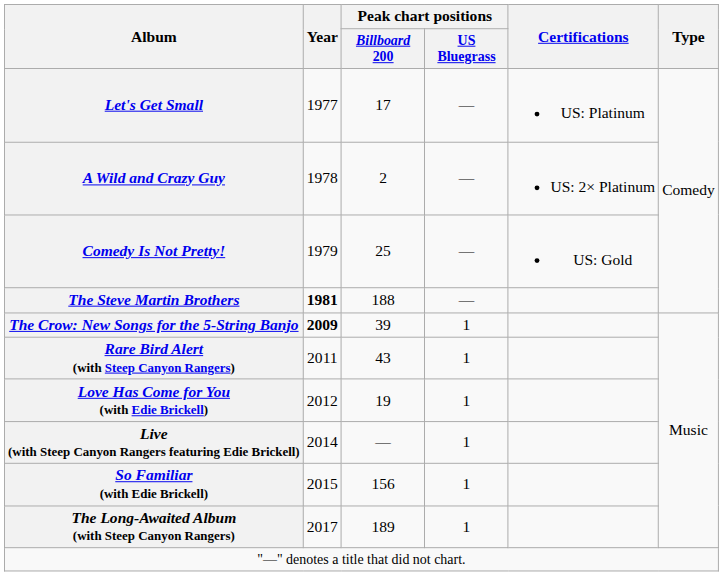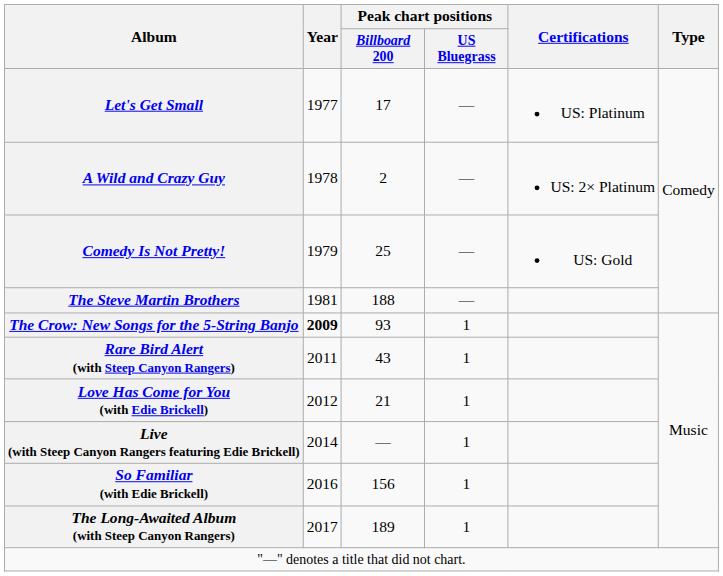 <table class="wikitable plainrowheaders" style="text-align:center;">
 <tr>
 <th scope="col" rowspan="2">Album</th>
 <th scope="col" rowspan="2">Year</th>
 <th scope="col" colspan="2">Peak chart positions</th>
 <th scope="col" rowspan="2"><a href='#'>Certifications</a><br></th>
 <th rowspan="2">Type</th>
 </tr>
 <tr>
 <th scope="col" style="width:5.5em;font-size:90%;"><a href='#'><em>Billboard</em> 200</a><br></th>
 <th scope="col" style="width:5.5em;font-size:90%;"><a href='#'>US Bluegrass</a><br></th>
 </tr>
 <tr>
 <th scope="row"><em><a href='#'>Let's Get Small</a></em></th>
 <td>1977</td>
 <td>17</td>
 <td>—</td>
 <td><br><ul><li>US: Platinum</li></ul></td>
 <td rowspan="4">Comedy</td>
 </tr>
 <tr>
 <th scope="row"><em><a href='#'>A Wild and Crazy Guy</a></em></th>
 <td>1978</td>
 <td>2</td>
 <td>—</td>
 <td><br><ul><li>US: 2× Platinum</li></ul></td>
 </tr>
 <tr>
 <th scope="row"><em><a href='#'>Comedy Is Not Pretty!</a></em></th>
 <td>1979</td>
 <td>25</td>
 <td>—</td>
 <td><br><ul><li>US: Gold</li></ul></td>
 </tr>
 <tr>
 <th scope="row"><em><a href='#'>The Steve Martin Brothers</a></em></th>
-<td><strong>1981</strong></td>
+<td>1981</td>
 <td>188</td>
 <td>—</td>
 <td></td>
 </tr>
 <tr>
 <th scope="row"><em><a href='#'>The Crow: New Songs for the 5-String Banjo</a></em></th>
 <td><strong>2009</strong></td>
-<td>39</td>
+<td>93</td>
 <td>1</td>
 <td></td>
 <td rowspan="6">Music</td>
 </tr>
 <tr>
 <th scope="row"><em><a href='#'>Rare Bird Alert</a></em><br> <small>(with <a href='#'>Steep Canyon Rangers</a>)</small></th>
 <td>2011</td>
 <td>43</td>
 <td>1</td>
 <td></td>
 </tr>
 <tr>
 <th scope="row"><em><a href='#'>Love Has Come for You</a></em><br> <small>(with <a href='#'>Edie Brickell</a>)</small></th>
 <td>2012</td>
-<td>19</td>
+<td>21</td>
 <td>1</td>
 <td></td>
 </tr>
 <tr>
 <th scope="row"><em>Live</em><br> <small>(with Steep Canyon Rangers featuring Edie Brickell)</small></th>
 <td>2014</td>
 <td>—</td>
 <td>1</td>
 <td></td>
 </tr>
 <tr>
 <th scope="row"><em><a href='#'>So Familiar</a></em><br> <small>(with Edie Brickell)</small></th>
-<td>2015</td>
+<td>2016</td>
 <td>156</td>
 <td>1</td>
 <td></td>
 </tr>
 <tr>
 <th scope="row"><em>The Long-Awaited Album</em><br> <small>(with Steep Canyon Rangers)</small></th>
 <td>2017</td>
 <td>189</td>
 <td>1</td>
 <td></td>
 </tr>
 <tr>
 <td colspan="6" style="font-size:90%">"—" denotes a title that did not chart.</td>
 </tr>
 </table>
